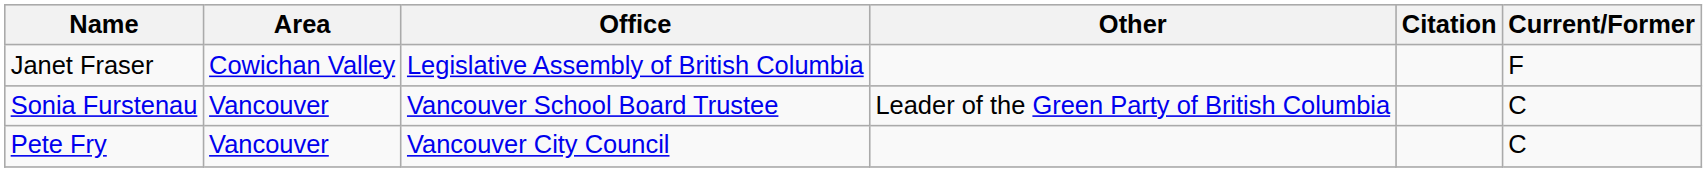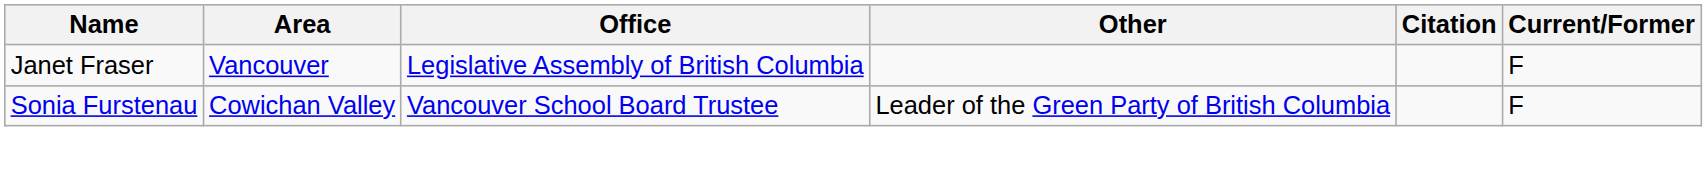 <table class="wikitable">
 <tr>
 <th>Name</th>
 <th>Area</th>
 <th>Office</th>
 <th>Other</th>
 <th>Citation</th>
 <th>Current/Former</th>
 </tr>
 <tr>
 <td>Janet Fraser</td>
-<td><a href='#'>Cowichan Valley</a></td>
+<td><a href='#'>Vancouver</a></td>
 <td><a href='#'>Legislative Assembly of British Columbia</a></td>
 <td></td>
 <td></td>
 <td>F</td>
 </tr>
 <tr>
 <td><a href='#'>Sonia Furstenau</a></td>
-<td><a href='#'>Vancouver</a></td>
+<td><a href='#'>Cowichan Valley</a></td>
 <td><a href='#'>Vancouver School Board Trustee</a></td>
 <td>Leader of the <a href='#'>Green Party of British Columbia</a></td>
 <td></td>
-<td>C</td>
-</tr>
-<tr>
-<td><a href='#'>Pete Fry</a></td>
-<td><a href='#'>Vancouver</a></td>
-<td><a href='#'>Vancouver City Council</a></td>
-<td></td>
-<td></td>
-<td>C</td>
+<td>F</td>
 </tr>
 </table>
